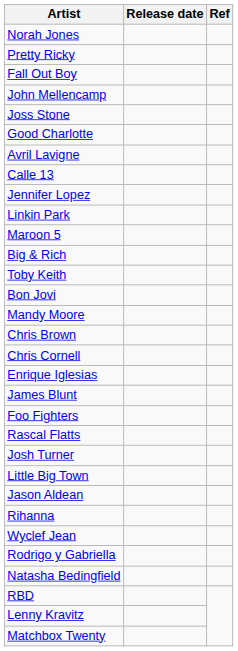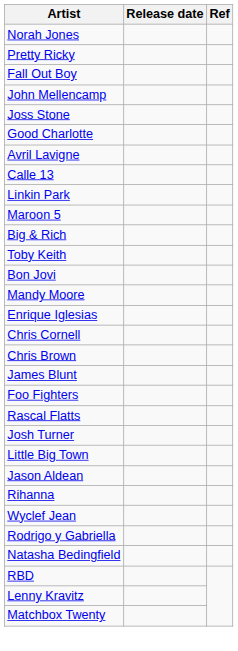 <table class="wikitable mw-collapsible mw-collapsed">
 <tr>
 <th>Artist</th>
 <th>Release date</th>
 <th>Ref</th>
 </tr>
 <tr>
 <td><a href='#'>Norah Jones</a></td>
 <td></td>
 <td></td>
 </tr>
 <tr>
 <td><a href='#'>Pretty Ricky</a></td>
 <td></td>
 <td></td>
 </tr>
 <tr>
 <td><a href='#'>Fall Out Boy</a></td>
 <td></td>
 <td></td>
 </tr>
 <tr>
 <td><a href='#'>John Mellencamp</a></td>
 <td></td>
 <td></td>
 </tr>
 <tr>
 <td><a href='#'>Joss Stone</a></td>
 <td></td>
 <td></td>
 </tr>
 <tr>
 <td><a href='#'>Good Charlotte</a></td>
 <td></td>
 <td></td>
 </tr>
 <tr>
 <td><a href='#'>Avril Lavigne</a></td>
 <td></td>
 <td></td>
 </tr>
 <tr>
 <td><a href='#'>Calle 13</a></td>
 <td></td>
 <td></td>
 </tr>
 <tr>
-<td><a href='#'>Jennifer Lopez</a></td>
-<td></td>
-<td></td>
-</tr>
-<tr>
 <td><a href='#'>Linkin Park</a></td>
 <td></td>
 <td></td>
 </tr>
 <tr>
 <td><a href='#'>Maroon 5</a></td>
 <td></td>
 <td></td>
 </tr>
 <tr>
 <td><a href='#'>Big & Rich</a></td>
 <td></td>
 <td></td>
 </tr>
 <tr>
 <td><a href='#'>Toby Keith</a></td>
 <td></td>
 <td></td>
 </tr>
 <tr>
 <td><a href='#'>Bon Jovi</a></td>
 <td></td>
 <td></td>
 </tr>
 <tr>
 <td><a href='#'>Mandy Moore</a></td>
 <td></td>
 <td></td>
 </tr>
 <tr>
-<td><a href='#'>Chris Brown</a></td>
+<td><a href='#'>Enrique Iglesias</a></td>
 <td></td>
 <td></td>
 </tr>
 <tr>
 <td><a href='#'>Chris Cornell</a></td>
 <td></td>
 <td></td>
 </tr>
 <tr>
-<td><a href='#'>Enrique Iglesias</a></td>
+<td><a href='#'>Chris Brown</a></td>
 <td></td>
 <td></td>
 </tr>
 <tr>
 <td><a href='#'>James Blunt</a></td>
 <td></td>
 <td></td>
 </tr>
 <tr>
 <td><a href='#'>Foo Fighters</a></td>
 <td></td>
 <td></td>
 </tr>
 <tr>
 <td><a href='#'>Rascal Flatts</a></td>
 <td></td>
 <td></td>
 </tr>
 <tr>
 <td><a href='#'>Josh Turner</a></td>
 <td></td>
 <td></td>
 </tr>
 <tr>
 <td><a href='#'>Little Big Town</a></td>
 <td></td>
 <td></td>
 </tr>
 <tr>
 <td><a href='#'>Jason Aldean</a></td>
 <td></td>
 <td></td>
 </tr>
 <tr>
 <td><a href='#'>Rihanna</a></td>
 <td></td>
 <td></td>
 </tr>
 <tr>
 <td><a href='#'>Wyclef Jean</a></td>
 <td></td>
 <td></td>
 </tr>
 <tr>
 <td><a href='#'>Rodrigo y Gabriella</a></td>
 <td></td>
 <td></td>
 </tr>
 <tr>
 <td><a href='#'>Natasha Bedingfield</a></td>
 <td></td>
 <td></td>
 </tr>
 <tr>
 <td><a href='#'>RBD</a></td>
 <td></td>
 </tr>
 <tr>
 <td><a href='#'>Lenny Kravitz</a></td>
 <td></td>
 </tr>
 <tr>
 <td><a href='#'>Matchbox Twenty</a></td>
 <td></td>
 </tr>
 </table>
